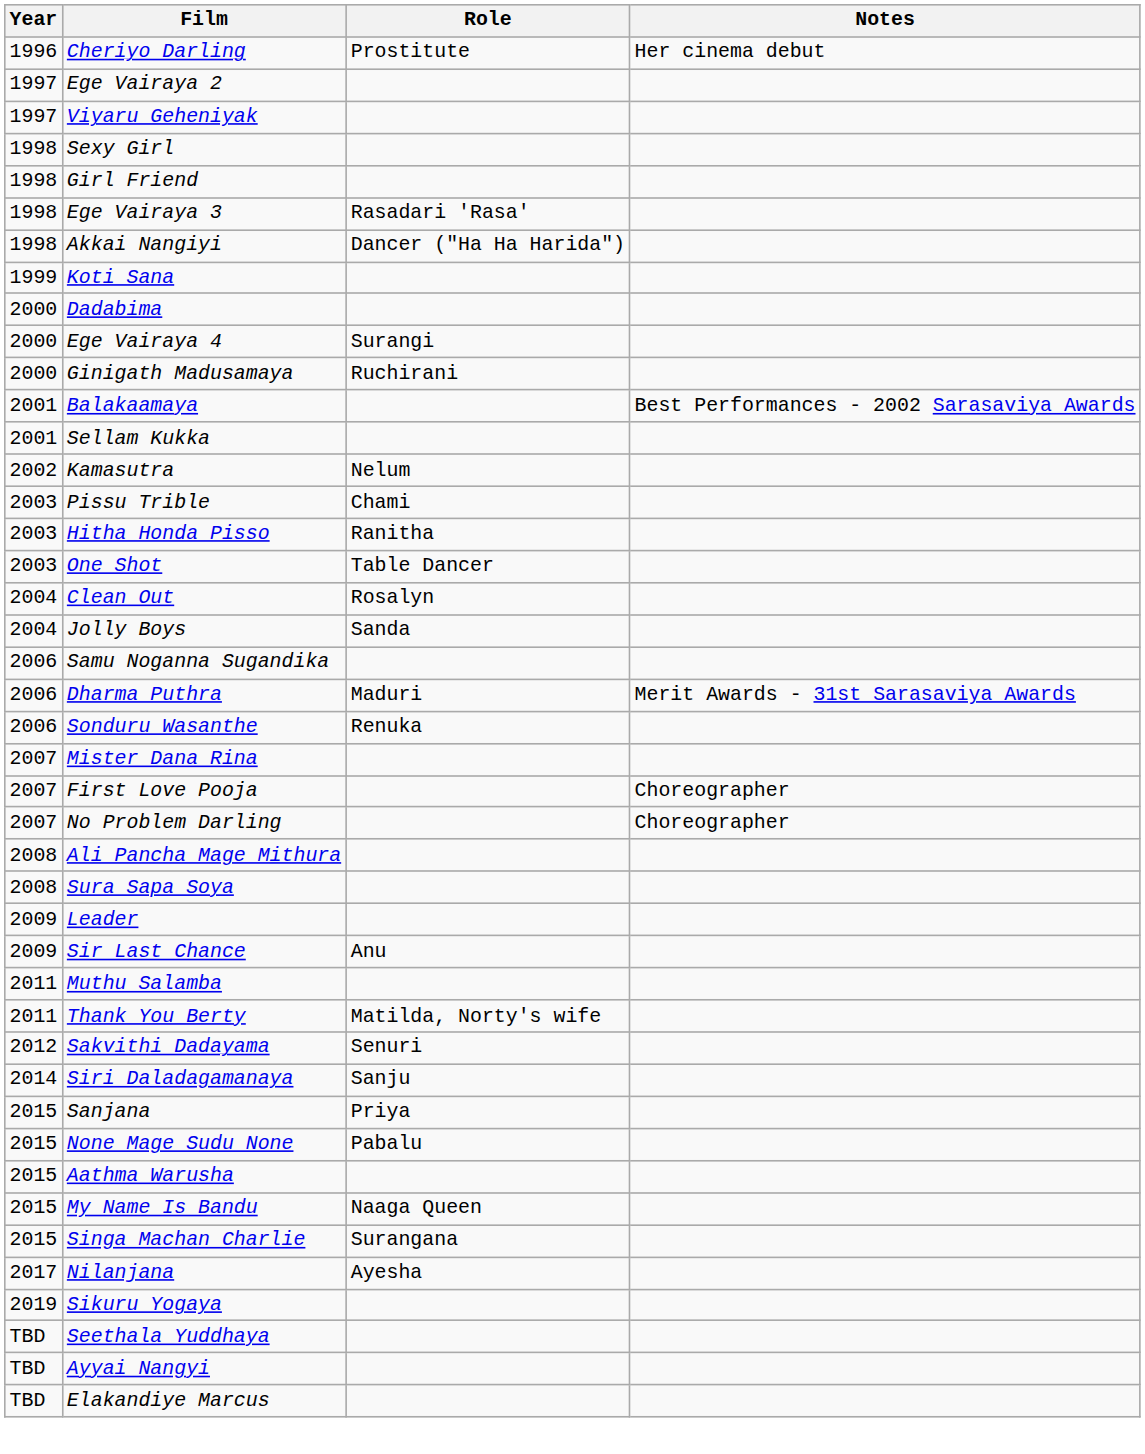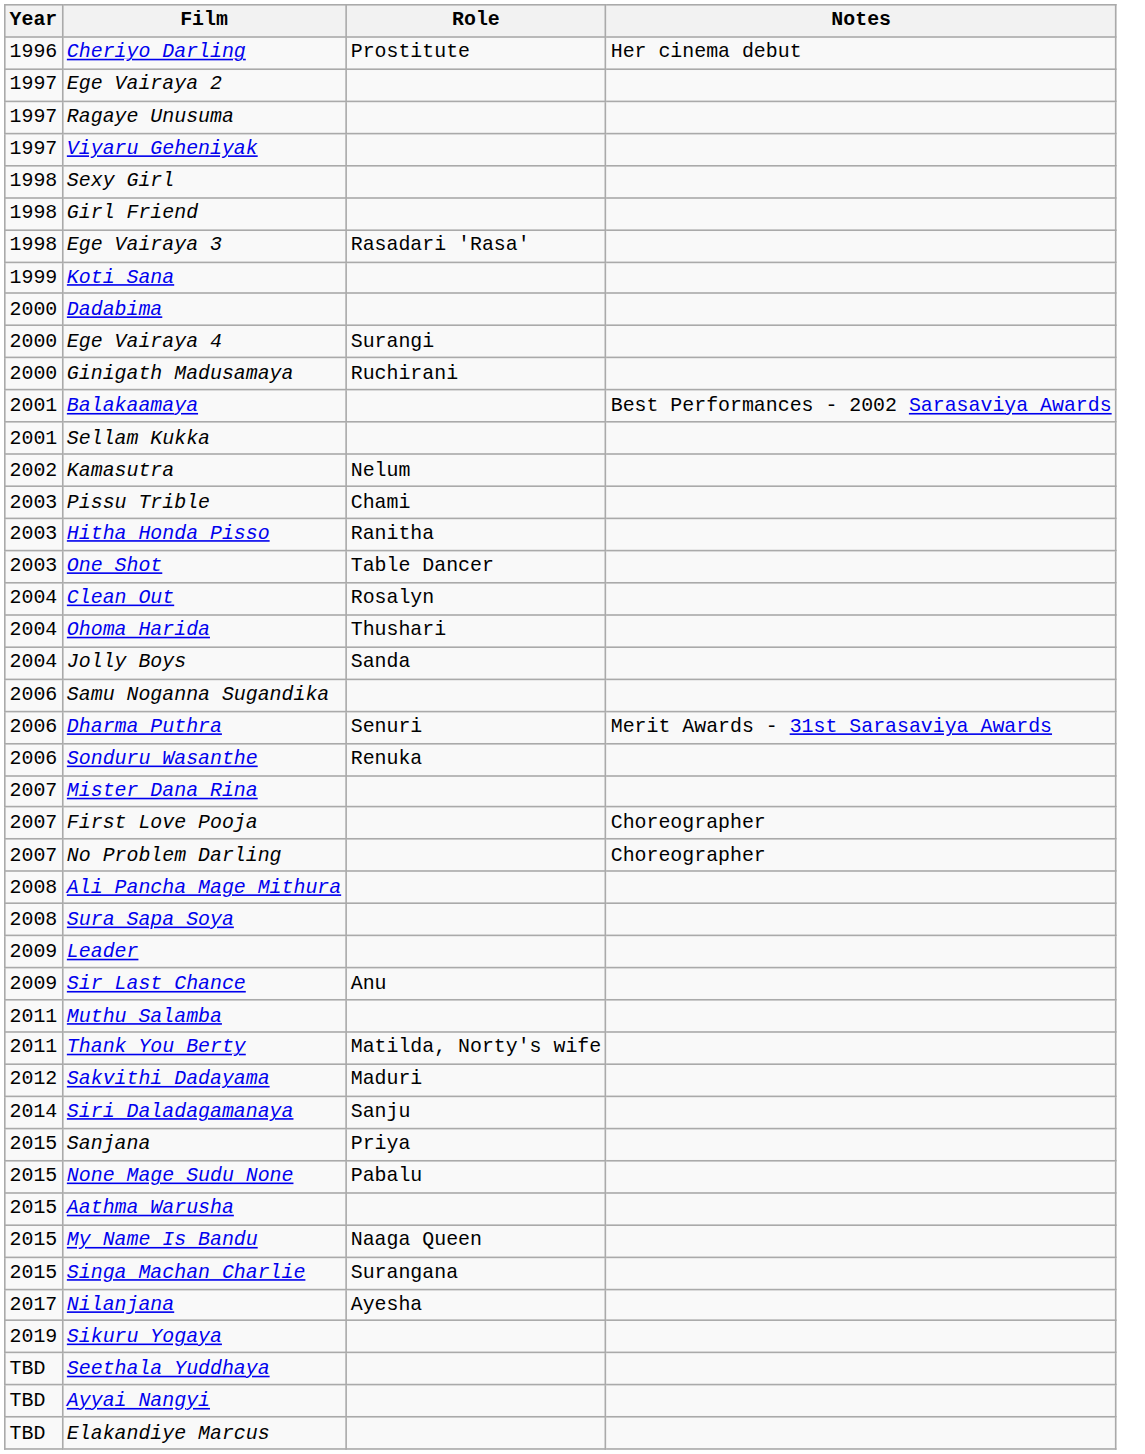 <table class="wikitable" style="font-size:95%;">
 <tr style="text-align:center;">
 <th>Year</th>
 <th>Film</th>
 <th>Role</th>
 <th class="unsortable">Notes</th>
 </tr>
 <tr>
 <td>1996</td>
 <td><em><a href='#'>Cheriyo Darling</a></em></td>
 <td>Prostitute</td>
 <td>Her cinema debut</td>
 </tr>
 <tr>
 <td>1997</td>
 <td><em>Ege Vairaya 2</em></td>
+<td></td>
+<td></td>
+</tr>
+<tr>
+<td>1997</td>
+<td><em>Ragaye Unusuma</em></td>
 <td></td>
 <td></td>
 </tr>
 <tr>
 <td>1997</td>
 <td><em><a href='#'>Viyaru Geheniyak</a> </em></td>
 <td></td>
 <td></td>
 </tr>
 <tr>
 <td>1998</td>
 <td><em>Sexy Girl</em></td>
 <td></td>
 <td></td>
 </tr>
 <tr>
 <td>1998</td>
 <td><em>Girl Friend</em></td>
 <td></td>
 <td></td>
 </tr>
 <tr>
 <td>1998</td>
 <td><em>Ege Vairaya 3</em></td>
 <td>Rasadari 'Rasa'</td>
-<td></td>
-</tr>
-<tr>
-<td>1998</td>
-<td><em>Akkai Nangiyi</em></td>
-<td>Dancer ("Ha Ha Harida")</td>
 <td></td>
 </tr>
 <tr>
 <td>1999</td>
 <td><em><a href='#'>Koti Sana</a></em></td>
 <td></td>
 <td></td>
 </tr>
 <tr>
 <td>2000</td>
 <td><em><a href='#'>Dadabima</a></em></td>
 <td></td>
 <td></td>
 </tr>
 <tr>
 <td>2000</td>
 <td><em>Ege Vairaya 4</em></td>
 <td>Surangi</td>
 <td></td>
 </tr>
 <tr>
 <td>2000</td>
 <td><em>Ginigath Madusamaya</em></td>
 <td>Ruchirani</td>
 <td></td>
 </tr>
 <tr>
 <td>2001</td>
 <td><em><a href='#'>Balakaamaya</a></em></td>
 <td></td>
 <td>Best Performances - 2002 <a href='#'>Sarasaviya Awards</a></td>
 </tr>
 <tr>
 <td>2001</td>
 <td><em>Sellam Kukka</em></td>
 <td></td>
 <td></td>
 </tr>
 <tr>
 <td>2002</td>
 <td><em>Kamasutra</em></td>
 <td>Nelum</td>
 <td></td>
 </tr>
 <tr>
 <td>2003</td>
 <td><em>Pissu Trible</em></td>
 <td>Chami</td>
 <td></td>
 </tr>
 <tr>
 <td>2003</td>
 <td><em><a href='#'>Hitha Honda Pisso</a></em></td>
 <td>Ranitha</td>
 <td></td>
 </tr>
 <tr>
 <td>2003</td>
 <td><em><a href='#'>One Shot</a></em></td>
 <td>Table Dancer</td>
 <td></td>
 </tr>
 <tr>
 <td>2004</td>
 <td><em><a href='#'>Clean Out</a></em></td>
 <td>Rosalyn</td>
 <td></td>
 </tr>
 <tr>
 <td>2004</td>
+<td><em><a href='#'>Ohoma Harida</a></em></td>
+<td>Thushari</td>
+<td></td>
+</tr>
+<tr>
+<td>2004</td>
 <td><em>Jolly Boys</em></td>
 <td>Sanda</td>
 <td></td>
 </tr>
 <tr>
 <td>2006</td>
 <td><em>Samu Noganna Sugandika</em></td>
 <td></td>
 <td></td>
 </tr>
 <tr>
 <td>2006</td>
 <td><em><a href='#'>Dharma Puthra</a> </em></td>
-<td>Maduri</td>
+<td>Senuri</td>
 <td>Merit Awards - <a href='#'>31st Sarasaviya Awards</a></td>
 </tr>
 <tr>
 <td>2006</td>
 <td><em><a href='#'>Sonduru Wasanthe</a> </em></td>
 <td>Renuka</td>
 <td></td>
 </tr>
 <tr>
 <td>2007</td>
 <td><em><a href='#'>Mister Dana Rina</a></em></td>
 <td></td>
 <td></td>
 </tr>
 <tr>
 <td>2007</td>
 <td><em>First Love Pooja</em></td>
 <td></td>
 <td>Choreographer</td>
 </tr>
 <tr>
 <td>2007</td>
 <td><em>No Problem Darling</em></td>
 <td></td>
 <td>Choreographer</td>
 </tr>
 <tr>
 <td>2008</td>
 <td><em><a href='#'>Ali Pancha Mage Mithura</a> </em></td>
 <td></td>
 <td></td>
 </tr>
 <tr>
 <td>2008</td>
 <td><em><a href='#'>Sura Sapa Soya</a> </em></td>
 <td></td>
 <td></td>
 </tr>
 <tr>
 <td>2009</td>
 <td><em><a href='#'>Leader</a></em></td>
 <td></td>
 <td></td>
 </tr>
 <tr>
 <td>2009</td>
 <td><em><a href='#'>Sir Last Chance</a></em></td>
 <td>Anu</td>
 <td></td>
 </tr>
 <tr>
 <td>2011</td>
 <td><em><a href='#'>Muthu Salamba</a></em></td>
 <td></td>
 <td></td>
 </tr>
 <tr>
 <td>2011</td>
 <td><em><a href='#'>Thank You Berty</a></em></td>
 <td>Matilda, Norty's wife</td>
 <td></td>
 </tr>
 <tr>
 <td>2012</td>
 <td><em><a href='#'>Sakvithi Dadayama</a></em></td>
-<td>Senuri</td>
+<td>Maduri</td>
 <td></td>
 </tr>
 <tr>
 <td>2014</td>
 <td><em><a href='#'>Siri Daladagamanaya</a></em></td>
 <td>Sanju</td>
 <td></td>
 </tr>
 <tr>
 <td>2015</td>
 <td><em>Sanjana</em></td>
 <td>Priya</td>
 <td></td>
 </tr>
 <tr>
 <td>2015</td>
 <td><em><a href='#'>None Mage Sudu None</a> </em></td>
 <td>Pabalu</td>
 <td></td>
 </tr>
 <tr>
 <td>2015</td>
 <td><em><a href='#'>Aathma Warusha</a> </em></td>
 <td></td>
 <td></td>
 </tr>
 <tr>
 <td>2015</td>
 <td><em><a href='#'>My Name Is Bandu</a> </em></td>
 <td>Naaga Queen</td>
 <td></td>
 </tr>
 <tr>
 <td>2015</td>
 <td><em><a href='#'>Singa Machan Charlie</a> </em></td>
 <td>Surangana</td>
 <td></td>
 </tr>
 <tr>
 <td>2017</td>
 <td><em><a href='#'>Nilanjana</a> </em></td>
 <td>Ayesha</td>
 <td></td>
 </tr>
 <tr>
 <td>2019</td>
 <td><em><a href='#'>Sikuru Yogaya</a> </em></td>
 <td></td>
 <td></td>
 </tr>
 <tr>
 <td>TBD</td>
 <td><em><a href='#'>Seethala Yuddhaya</a></em></td>
 <td></td>
 <td></td>
 </tr>
 <tr>
 <td>TBD</td>
 <td><em><a href='#'>Ayyai Nangyi</a> </em></td>
 <td></td>
 <td></td>
 </tr>
 <tr>
 <td>TBD</td>
 <td><em>Elakandiye Marcus</em></td>
 <td></td>
 <td></td>
 </tr>
 </table>
